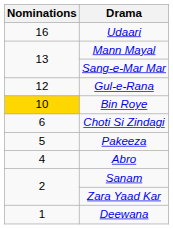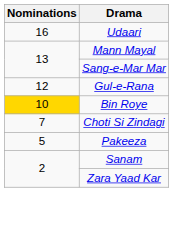 <table class="wikitable sortable" style="text-align:center">
 <tr>
 <th scope="col">Nominations</th>
 <th scope="col">Drama</th>
 </tr>
 <tr>
 <td style="text-align:center">16</td>
 <td><em><a href='#'>Udaari</a></em></td>
 </tr>
 <tr>
 <td rowspan=2 style="text-align:center">13</td>
 <td><em><a href='#'>Mann Mayal</a></em></td>
 </tr>
 <tr>
 <td><em><a href='#'>Sang-e-Mar Mar</a></em></td>
 </tr>
 <tr>
 <td style="text-align:center">12</td>
 <td><em><a href='#'>Gul-e-Rana</a></em></td>
 </tr>
 <tr>
 <td style="background: gold; text-align:center">10</td>
 <td><em><a href='#'>Bin Roye</a></em></td>
 </tr>
 <tr>
-<td style="text-align:center">6</td>
+<td style="text-align:center">7</td>
 <td><em><a href='#'>Choti Si Zindagi</a></em></td>
 </tr>
 <tr>
 <td style="text-align:center">5</td>
 <td><em><a href='#'>Pakeeza</a></em></td>
-</tr>
-<tr>
-<td style="text-align:center">4</td>
-<td><em><a href='#'>Abro</a></em></td>
 </tr>
 <tr>
 <td rowspan=2 style="text-align:center">2</td>
 <td><em><a href='#'>Sanam</a></em></td>
 </tr>
 <tr>
 <td><em><a href='#'>Zara Yaad Kar</a></em></td>
 </tr>
-<tr>
-<td style="text-align:center">1</td>
-<td><em><a href='#'>Deewana</a></em></td>
-</tr>
 </table>
